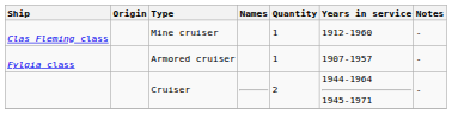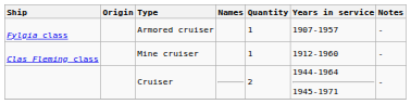 <table class="wikitable">
 <tr>
 <th style="text-align:left">Ship</th>
 <th style="text-align:left">Origin</th>
 <th style="text-align:left">Type</th>
 <th style="text-align:left">Names</th>
 <th style="text-align:left">Quantity</th>
 <th style="text-align:left">Years in service</th>
 <th style="text-align:left">Notes</th>
 </tr>
 <tr>
+<td> <br> <a href='#'><em>Fylgia</em> class</a></td>
+<td></td>
+<td>Armored cruiser</td>
+<td></td>
+<td>1</td>
+<td>1907-1957</td>
+<td>-</td>
+</tr>
+<tr>
 <td> <br> <a href='#'><em>Clas Fleming</em> class</a></td>
 <td></td>
 <td>Mine cruiser</td>
 <td></td>
 <td>1</td>
 <td>1912-1960</td>
-<td>-</td>
-</tr>
-<tr>
-<td> <br> <a href='#'><em>Fylgia</em> class</a></td>
-<td></td>
-<td>Armored cruiser</td>
-<td></td>
-<td>1</td>
-<td>1907-1957</td>
 <td>-</td>
 </tr>
 <tr>
 <td> <br> </td>
 <td></td>
 <td>Cruiser</td>
 <td><hr></td>
 <td>2</td>
 <td>1944-1964<hr>1945-1971</td>
 <td>-</td>
 </tr>
 <tr>
 </tr>
 </table>
